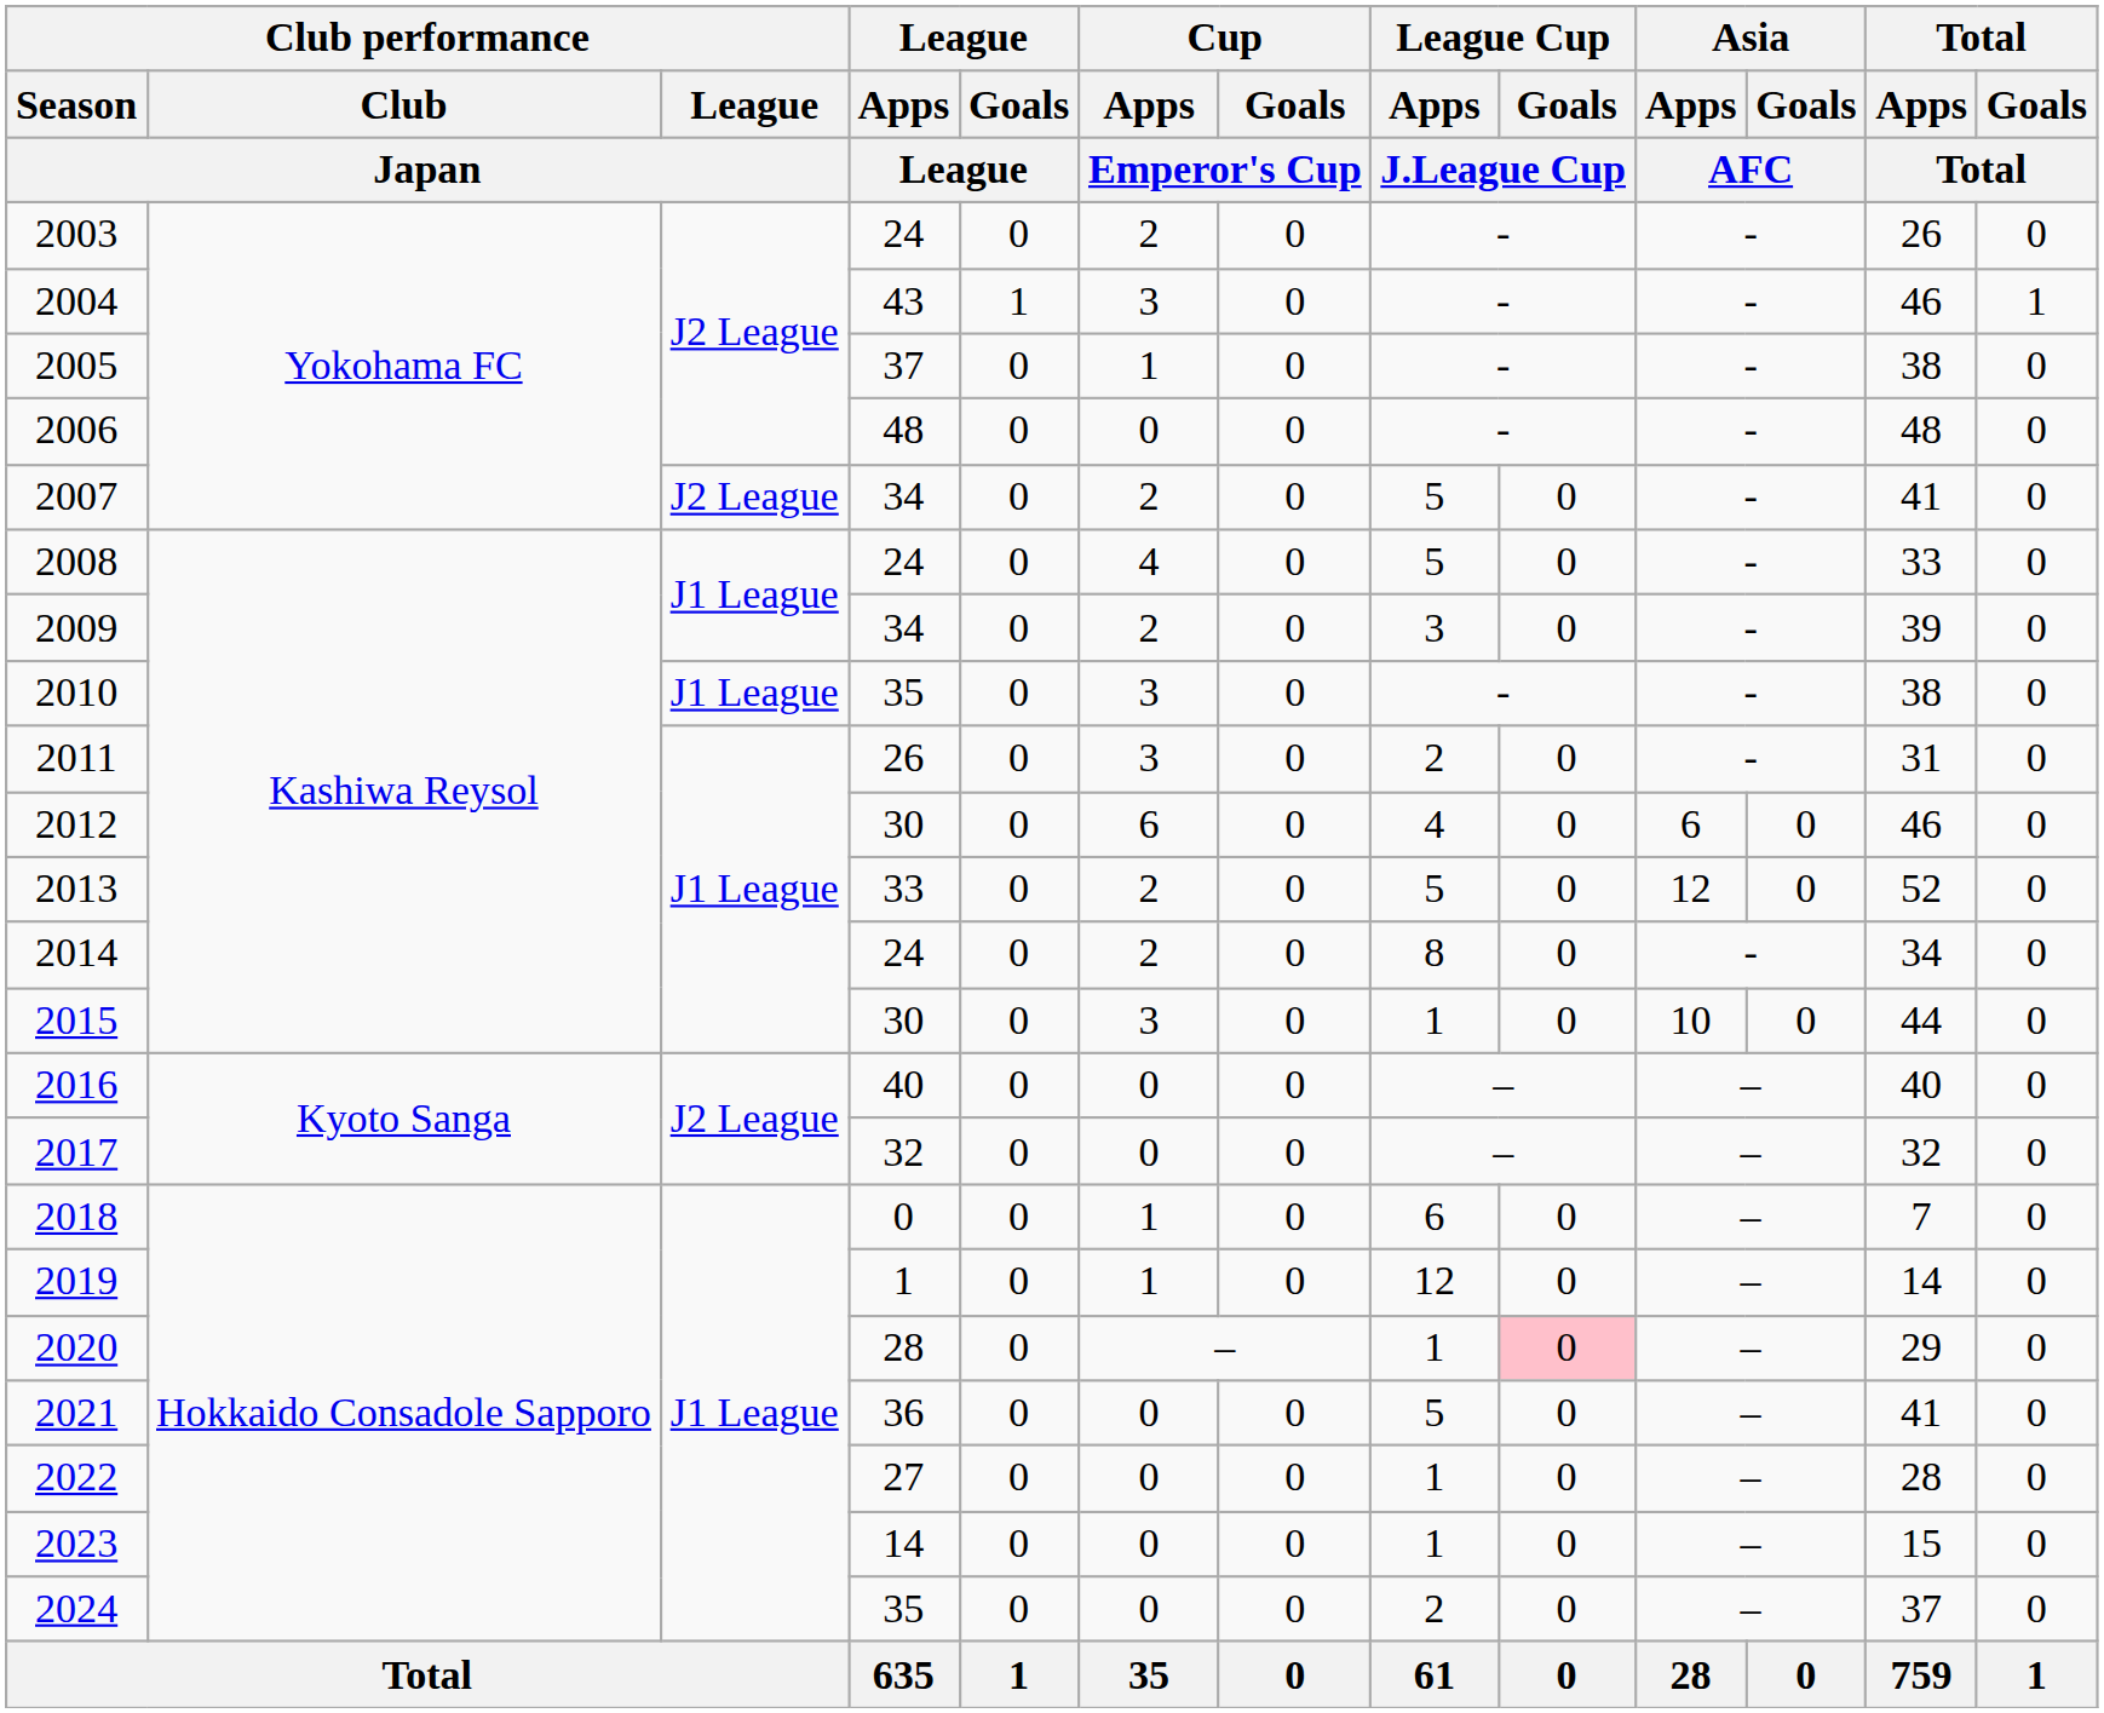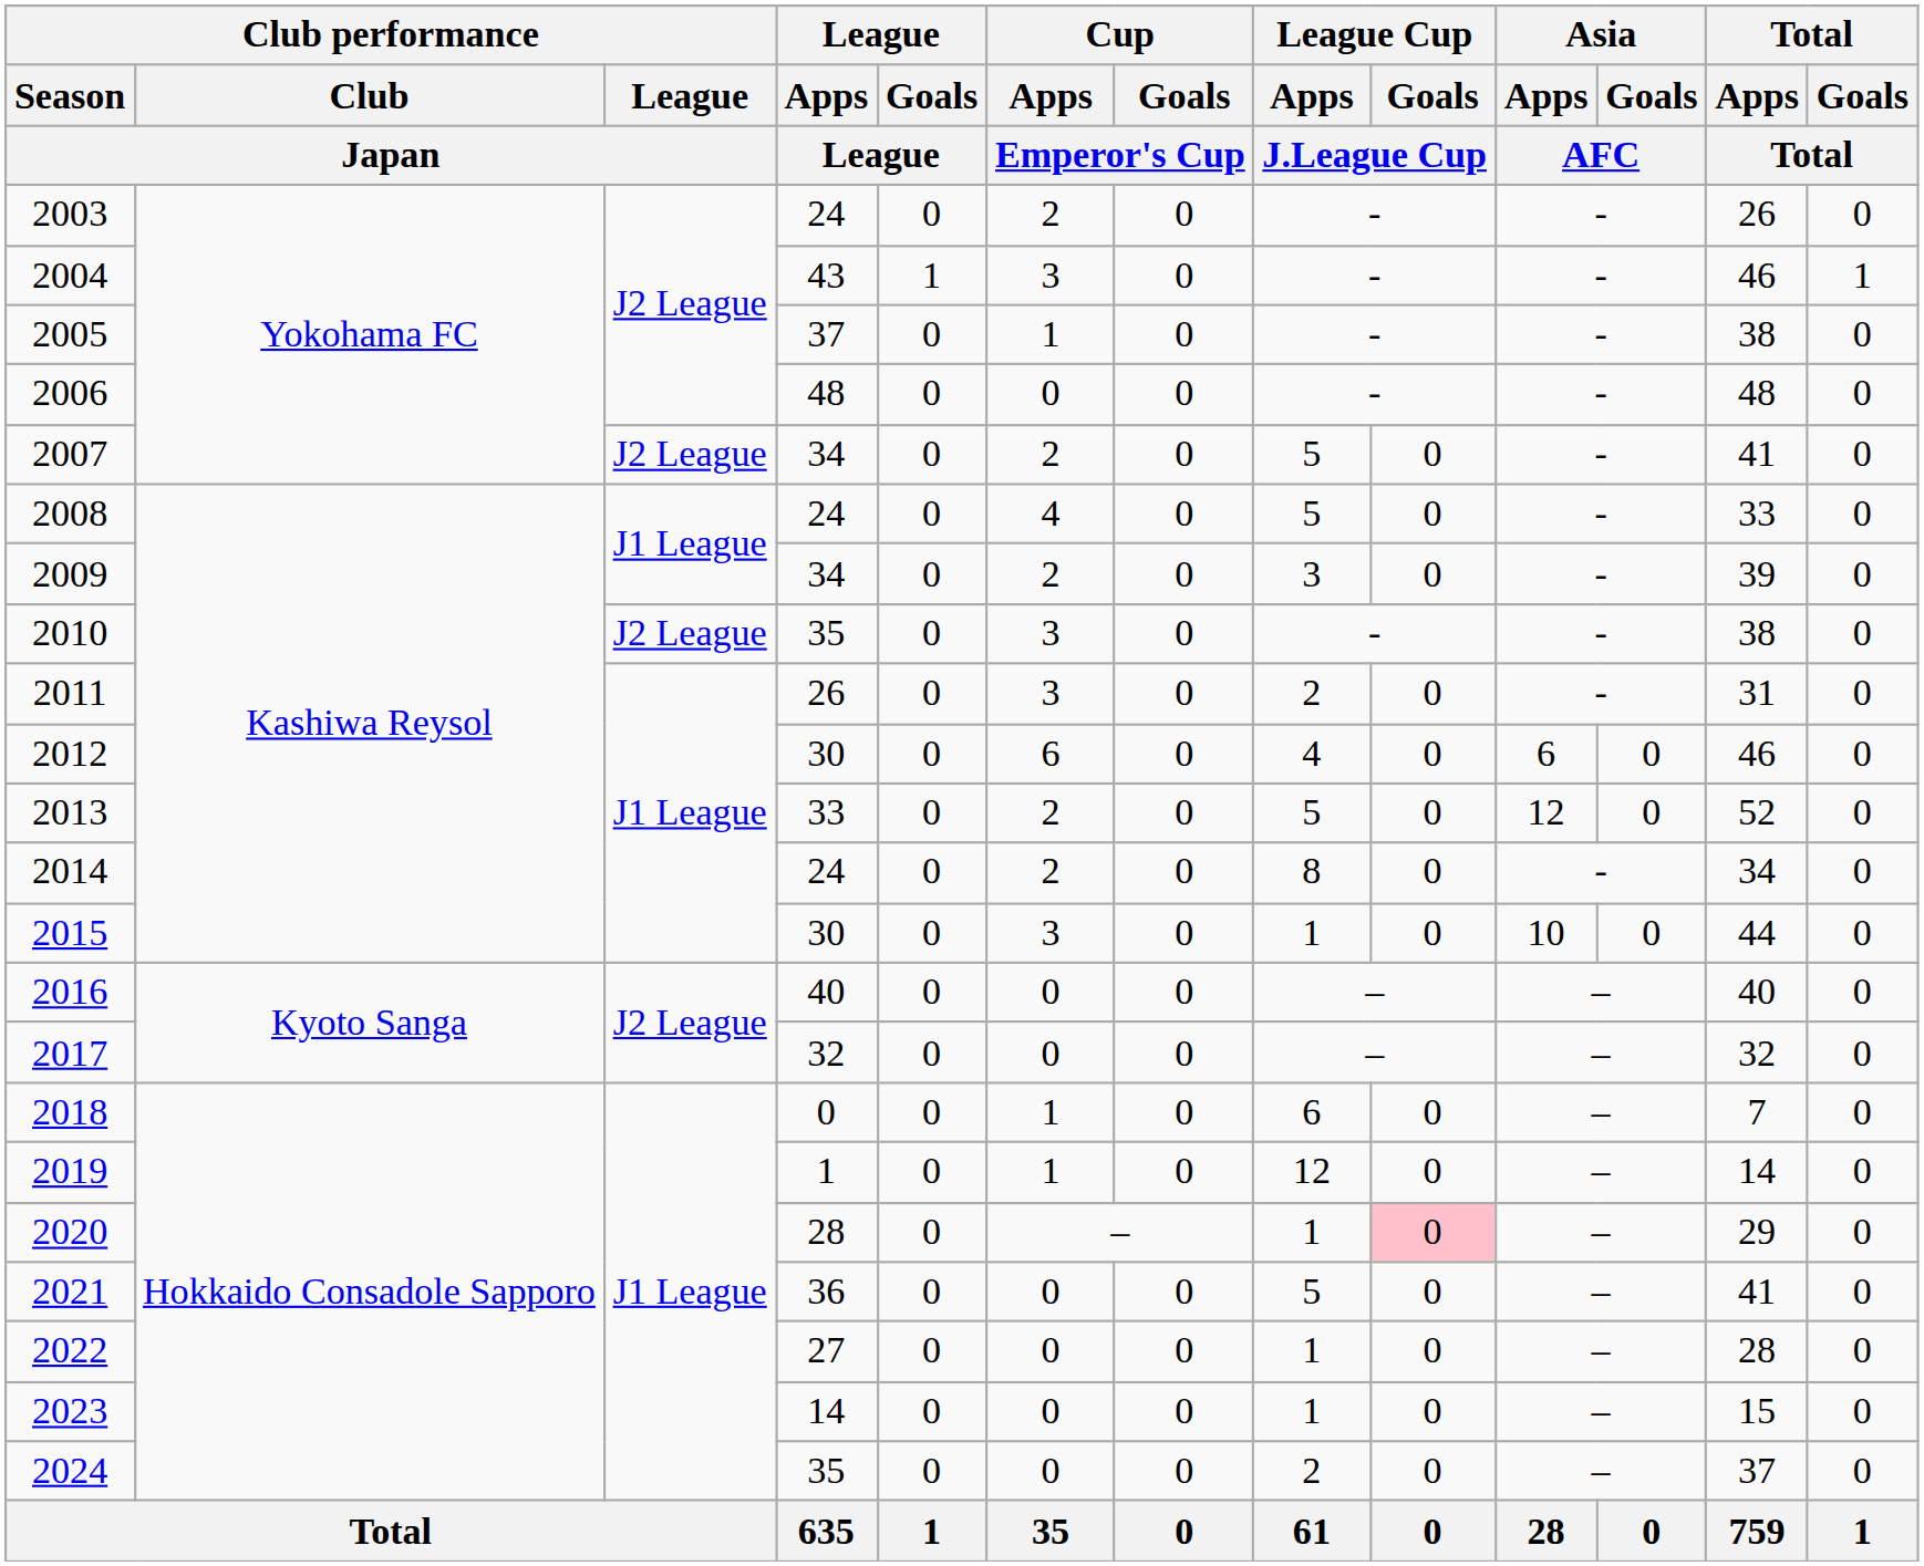 <table class="wikitable" style="text-align:center;">
 <tr>
 <th colspan=3>Club performance</th>
 <th colspan=2>League</th>
 <th colspan=2>Cup</th>
 <th colspan=2>League Cup</th>
 <th colspan=2>Asia</th>
 <th colspan=2>Total</th>
 </tr>
 <tr>
 <th>Season</th>
 <th>Club</th>
 <th>League</th>
 <th>Apps</th>
 <th>Goals</th>
 <th>Apps</th>
 <th>Goals</th>
 <th>Apps</th>
 <th>Goals</th>
 <th>Apps</th>
 <th>Goals</th>
 <th>Apps</th>
 <th>Goals</th>
 </tr>
 <tr>
 <th colspan=3>Japan</th>
 <th colspan=2>League</th>
 <th colspan=2><a href='#'>Emperor's Cup</a></th>
 <th colspan=2><a href='#'>J.League Cup</a></th>
 <th colspan=2><a href='#'>AFC</a></th>
 <th colspan=2>Total</th>
 </tr>
 <tr>
 <td>2003</td>
 <td rowspan="5"><a href='#'>Yokohama FC</a></td>
 <td rowspan="4"><a href='#'>J2 League</a></td>
 <td>24</td>
 <td>0</td>
 <td>2</td>
 <td>0</td>
 <td colspan="2">-</td>
 <td colspan="2">-</td>
 <td>26</td>
 <td>0</td>
 </tr>
 <tr>
 <td>2004</td>
 <td>43</td>
 <td>1</td>
 <td>3</td>
 <td>0</td>
 <td colspan="2">-</td>
 <td colspan="2">-</td>
 <td>46</td>
 <td>1</td>
 </tr>
 <tr>
 <td>2005</td>
 <td>37</td>
 <td>0</td>
 <td>1</td>
 <td>0</td>
 <td colspan="2">-</td>
 <td colspan="2">-</td>
 <td>38</td>
 <td>0</td>
 </tr>
 <tr>
 <td>2006</td>
 <td>48</td>
 <td>0</td>
 <td>0</td>
 <td>0</td>
 <td colspan="2">-</td>
 <td colspan="2">-</td>
 <td>48</td>
 <td>0</td>
 </tr>
 <tr>
 <td>2007</td>
 <td><a href='#'>J2 League</a></td>
 <td>34</td>
 <td>0</td>
 <td>2</td>
 <td>0</td>
 <td>5</td>
 <td>0</td>
 <td colspan="2">-</td>
 <td>41</td>
 <td>0</td>
 </tr>
 <tr>
 <td>2008</td>
 <td rowspan="8"><a href='#'>Kashiwa Reysol</a></td>
 <td rowspan="2"><a href='#'>J1 League</a></td>
 <td>24</td>
 <td>0</td>
 <td>4</td>
 <td>0</td>
 <td>5</td>
 <td>0</td>
 <td colspan="2">-</td>
 <td>33</td>
 <td>0</td>
 </tr>
 <tr>
 <td>2009</td>
 <td>34</td>
 <td>0</td>
 <td>2</td>
 <td>0</td>
 <td>3</td>
 <td>0</td>
 <td colspan="2">-</td>
 <td>39</td>
 <td>0</td>
 </tr>
 <tr>
 <td>2010</td>
-<td><a href='#'>J1 League</a></td>
+<td><a href='#'>J2 League</a></td>
 <td>35</td>
 <td>0</td>
 <td>3</td>
 <td>0</td>
 <td colspan="2">-</td>
 <td colspan="2">-</td>
 <td>38</td>
 <td>0</td>
 </tr>
 <tr>
 <td>2011</td>
 <td rowspan="5"><a href='#'>J1 League</a></td>
 <td>26</td>
 <td>0</td>
 <td>3</td>
 <td>0</td>
 <td>2</td>
 <td>0</td>
 <td colspan="2">-</td>
 <td>31</td>
 <td>0</td>
 </tr>
 <tr>
 <td>2012</td>
 <td>30</td>
 <td>0</td>
 <td>6</td>
 <td>0</td>
 <td>4</td>
 <td>0</td>
 <td>6</td>
 <td>0</td>
 <td>46</td>
 <td>0</td>
 </tr>
 <tr>
 <td>2013</td>
 <td>33</td>
 <td>0</td>
 <td>2</td>
 <td>0</td>
 <td>5</td>
 <td>0</td>
 <td>12</td>
 <td>0</td>
 <td>52</td>
 <td>0</td>
 </tr>
 <tr>
 <td>2014</td>
 <td>24</td>
 <td>0</td>
 <td>2</td>
 <td>0</td>
 <td>8</td>
 <td>0</td>
 <td colspan="2">-</td>
 <td>34</td>
 <td>0</td>
 </tr>
 <tr>
 <td><a href='#'>2015</a></td>
 <td>30</td>
 <td>0</td>
 <td>3</td>
 <td>0</td>
 <td>1</td>
 <td>0</td>
 <td>10</td>
 <td>0</td>
 <td>44</td>
 <td>0</td>
 </tr>
 <tr>
 <td><a href='#'>2016</a></td>
 <td rowspan="2"><a href='#'>Kyoto Sanga</a></td>
 <td rowspan="2"><a href='#'>J2 League</a></td>
 <td>40</td>
 <td>0</td>
 <td>0</td>
 <td>0</td>
 <td colspan="2">–</td>
 <td colspan="2">–</td>
 <td>40</td>
 <td>0</td>
 </tr>
 <tr>
 <td><a href='#'>2017</a></td>
 <td>32</td>
 <td>0</td>
 <td>0</td>
 <td>0</td>
 <td colspan="2">–</td>
 <td colspan="2">–</td>
 <td>32</td>
 <td>0</td>
 </tr>
 <tr>
 <td><a href='#'>2018</a></td>
 <td rowspan="7"><a href='#'>Hokkaido Consadole Sapporo</a></td>
 <td rowspan="7"><a href='#'>J1 League</a></td>
 <td>0</td>
 <td>0</td>
 <td>1</td>
 <td>0</td>
 <td>6</td>
 <td>0</td>
 <td colspan="2">–</td>
 <td>7</td>
 <td>0</td>
 </tr>
 <tr>
 <td><a href='#'>2019</a></td>
 <td>1</td>
 <td>0</td>
 <td>1</td>
 <td>0</td>
 <td>12</td>
 <td>0</td>
 <td colspan="2">–</td>
 <td>14</td>
 <td>0</td>
 </tr>
 <tr>
 <td><a href='#'>2020</a></td>
 <td>28</td>
 <td>0</td>
 <td colspan="2">–</td>
 <td>1</td>
 <td style="background: pink;">0</td>
 <td colspan="2">–</td>
 <td>29</td>
 <td>0</td>
 </tr>
 <tr>
 <td><a href='#'>2021</a></td>
 <td>36</td>
 <td>0</td>
 <td>0</td>
 <td>0</td>
 <td>5</td>
 <td>0</td>
 <td colspan="2">–</td>
 <td>41</td>
 <td>0</td>
 </tr>
 <tr>
 <td><a href='#'>2022</a></td>
 <td>27</td>
 <td>0</td>
 <td>0</td>
 <td>0</td>
 <td>1</td>
 <td>0</td>
 <td colspan="2">–</td>
 <td>28</td>
 <td>0</td>
 </tr>
 <tr>
 <td><a href='#'>2023</a></td>
 <td>14</td>
 <td>0</td>
 <td>0</td>
 <td>0</td>
 <td>1</td>
 <td>0</td>
 <td colspan="2">–</td>
 <td>15</td>
 <td>0</td>
 </tr>
 <tr>
 <td><a href='#'>2024</a></td>
 <td>35</td>
 <td>0</td>
 <td>0</td>
 <td>0</td>
 <td>2</td>
 <td>0</td>
 <td colspan="2">–</td>
 <td>37</td>
 <td>0</td>
 </tr>
 <tr>
 <th colspan=3>Total</th>
 <th>635</th>
 <th>1</th>
 <th>35</th>
 <th>0</th>
 <th>61</th>
 <th>0</th>
 <th>28</th>
 <th>0</th>
 <th>759</th>
 <th>1</th>
 </tr>
 </table>
